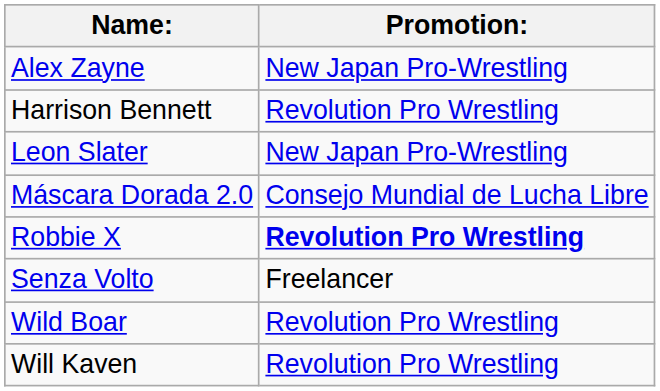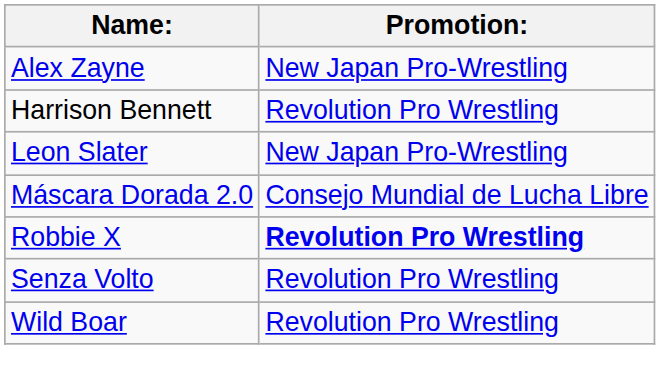 <table class="wikitable sortable">
 <tr>
 <th>Name:</th>
 <th>Promotion:</th>
 </tr>
 <tr>
 <td><a href='#'>Alex Zayne</a></td>
 <td><a href='#'>New Japan Pro-Wrestling</a></td>
 </tr>
 <tr>
 <td>Harrison Bennett</td>
 <td><a href='#'>Revolution Pro Wrestling</a></td>
 </tr>
 <tr>
 <td><a href='#'>Leon Slater</a></td>
 <td><a href='#'>New Japan Pro-Wrestling</a></td>
 </tr>
 <tr>
 <td><a href='#'>Máscara Dorada 2.0</a></td>
 <td><a href='#'>Consejo Mundial de Lucha Libre</a></td>
 </tr>
 <tr>
 <td><a href='#'>Robbie X</a></td>
 <td><strong><a href='#'>Revolution Pro Wrestling</a></strong></td>
 </tr>
 <tr>
 <td><a href='#'>Senza Volto</a></td>
-<td>Freelancer</td>
+<td><a href='#'>Revolution Pro Wrestling</a></td>
 </tr>
 <tr>
 <td><a href='#'>Wild Boar</a></td>
 <td><a href='#'>Revolution Pro Wrestling</a></td>
 </tr>
-<tr>
-<td>Will Kaven</td>
-<td><a href='#'>Revolution Pro Wrestling</a></td>
-</tr>
 </table>
